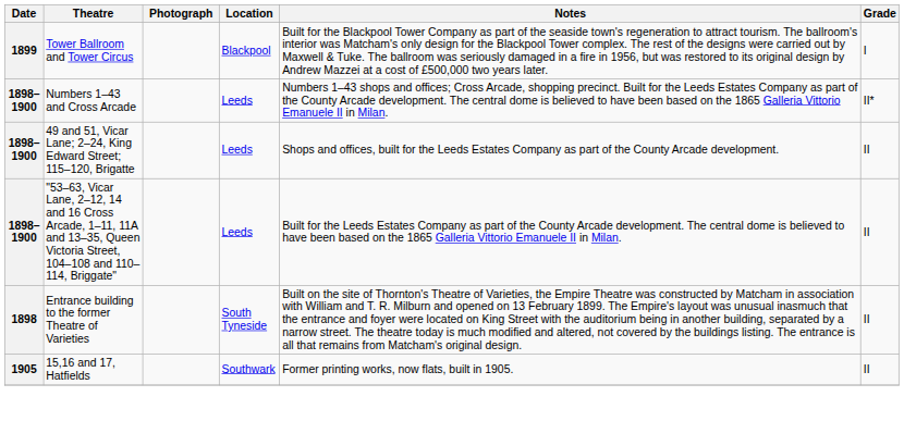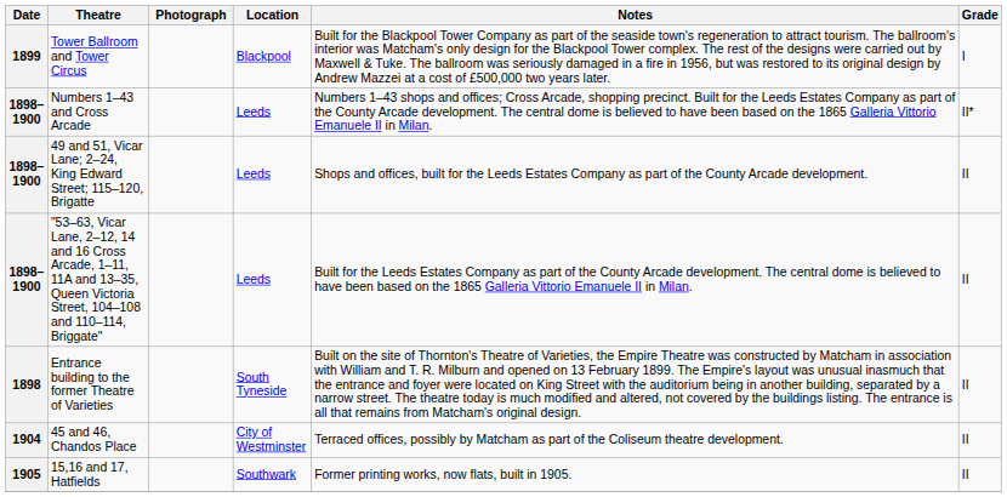 <table class="wikitable plainrowheaders sortable" style="margin-right: 0;">
 <tr>
 <th scope="col">Date</th>
 <th scope="col">Theatre</th>
 <th scope="col"  style="width:100px" class="unsortable">Photograph</th>
 <th scope="col">Location</th>
 <th scope="col"  style="width:65%" class="unsortable">Notes</th>
 <th scope="col">Grade</th>
 </tr>
 <tr>
 <th scope="row">1899</th>
 <td><a href='#'>Tower Ballroom</a> and <a href='#'>Tower Circus</a></td>
 <td></td>
 <td><a href='#'>Blackpool</a></td>
 <td>Built for the Blackpool Tower Company as part of the seaside town's regeneration to attract tourism. The ballroom's interior was Matcham's only design for the Blackpool Tower complex. The rest of the designs were carried out by Maxwell & Tuke. The ballroom was seriously damaged in a fire in 1956, but was restored to its original design by Andrew Mazzei at a cost of £500,000 two years later.</td>
 <td>I</td>
 </tr>
 <tr>
 <th scope="row">1898–1900</th>
 <td>Numbers 1–43 and Cross Arcade</td>
 <td></td>
 <td><a href='#'>Leeds</a></td>
 <td>Numbers 1–43 shops and offices; Cross Arcade, shopping precinct. Built for the Leeds Estates Company as part of the County Arcade development. The central dome is believed to have been based on the 1865 <a href='#'>Galleria Vittorio Emanuele II</a> in <a href='#'>Milan</a>.</td>
 <td>II*</td>
 </tr>
 <tr>
 <th scope="row">1898–1900</th>
 <td>49 and 51, Vicar Lane; 2–24, King Edward Street; 115–120, Brigatte</td>
 <td></td>
 <td><a href='#'>Leeds</a></td>
 <td>Shops and offices, built for the Leeds Estates Company as part of the County Arcade development.</td>
 <td>II</td>
 </tr>
 <tr>
 <th scope="row">1898–1900</th>
 <td>"53–63, Vicar Lane, 2–12, 14 and 16 Cross Arcade, 1–11, 11A and 13–35, Queen Victoria Street, 104–108 and 110–114, Briggate"</td>
 <td></td>
 <td><a href='#'>Leeds</a></td>
 <td>Built for the Leeds Estates Company as part of the County Arcade development. The central dome is believed to have been based on the 1865 <a href='#'>Galleria Vittorio Emanuele II</a> in <a href='#'>Milan</a>.</td>
 <td>II</td>
 </tr>
 <tr>
 <th scope="row">1898</th>
 <td>Entrance building to the former Theatre of Varieties</td>
 <td></td>
 <td><a href='#'>South Tyneside</a></td>
 <td>Built on the site of Thornton's Theatre of Varieties, the Empire Theatre was constructed by Matcham in association with William and T. R. Milburn and opened on 13 February 1899. The Empire's layout was unusual inasmuch that the entrance and foyer were located on King Street with the auditorium being in another building, separated by a narrow street. The theatre today is much modified and altered, not covered by the buildings listing.  The entrance is all that remains from Matcham's original design.</td>
 <td>II</td>
 </tr>
 <tr>
+<th scope="row">1904</th>
+<td>45 and 46, Chandos Place</td>
+<td></td>
+<td><a href='#'>City of Westminster</a></td>
+<td>Terraced offices, possibly by Matcham as part of the Coliseum theatre development.</td>
+<td>II</td>
+</tr>
+<tr>
 <th scope="row">1905</th>
 <td>15,16 and 17, Hatfields</td>
 <td></td>
 <td><a href='#'>Southwark</a></td>
 <td>Former printing works, now flats, built in 1905.</td>
 <td>II</td>
 </tr>
 <tr>
 </tr>
 </table>
